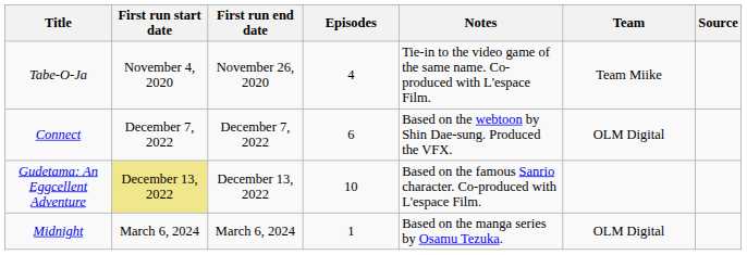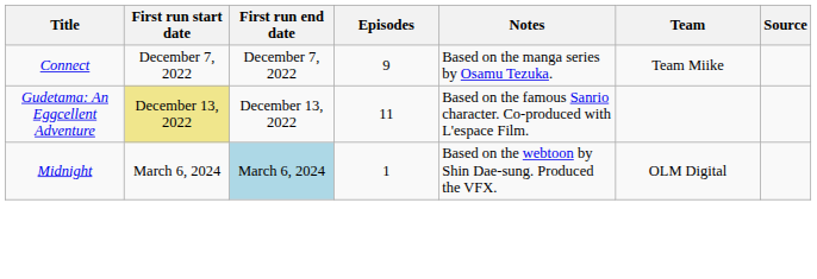 <table class="wikitable sortable" style="text-align:center; margin=auto; ">
 <tr>
 <th scope="col">Title</th>
 <th ! style="width: 13%;">First run start date</th>
 <th ! style="width: 13%;">First run end date</th>
 <th ! style="width: 13%;">Episodes</th>
 <th scope="col" class="unsortable">Notes</th>
 <th ! style="width: 18%;">Team</th>
 <th>Source</th>
 </tr>
 <tr>
-<td><em>Tabe-O-Ja</em></td>
-<td>November 4, 2020</td>
-<td>November 26, 2020</td>
-<td>4</td>
-<td style="text-align:left;">Tie-in to the video game of the same name. Co-produced with L'espace Film.</td>
-<td>Team Miike</td>
-<td></td>
-</tr>
-<tr>
 <td><em><a href='#'>Connect</a></em></td>
 <td>December 7, 2022</td>
 <td>December 7, 2022</td>
-<td>6</td>
-<td style="text-align:left;">Based on the <a href='#'>webtoon</a> by Shin Dae-sung. Produced the VFX.</td>
-<td>OLM Digital</td>
+<td>9</td>
+<td style="text-align:left;">Based on the manga series by <a href='#'>Osamu Tezuka</a>.</td>
+<td>Team Miike</td>
 <td></td>
 </tr>
 <tr>
 <td><em><a href='#'>Gudetama: An Eggcellent Adventure</a></em></td>
 <td style="background: khaki;">December 13, 2022</td>
 <td>December 13, 2022</td>
-<td>10</td>
+<td>11</td>
 <td style="text-align:left;">Based on the famous <a href='#'>Sanrio</a> character. Co-produced with L'espace Film.</td>
 <td></td>
 <td></td>
 </tr>
 <tr>
 <td><em><a href='#'>Midnight</a></em></td>
 <td>March 6, 2024</td>
-<td>March 6, 2024</td>
+<td style="background: lightblue;">March 6, 2024</td>
 <td>1</td>
-<td style="text-align:left;">Based on the manga series by <a href='#'>Osamu Tezuka</a>.</td>
+<td style="text-align:left;">Based on the <a href='#'>webtoon</a> by Shin Dae-sung. Produced the VFX.</td>
 <td>OLM Digital</td>
 <td></td>
 </tr>
 </table>
